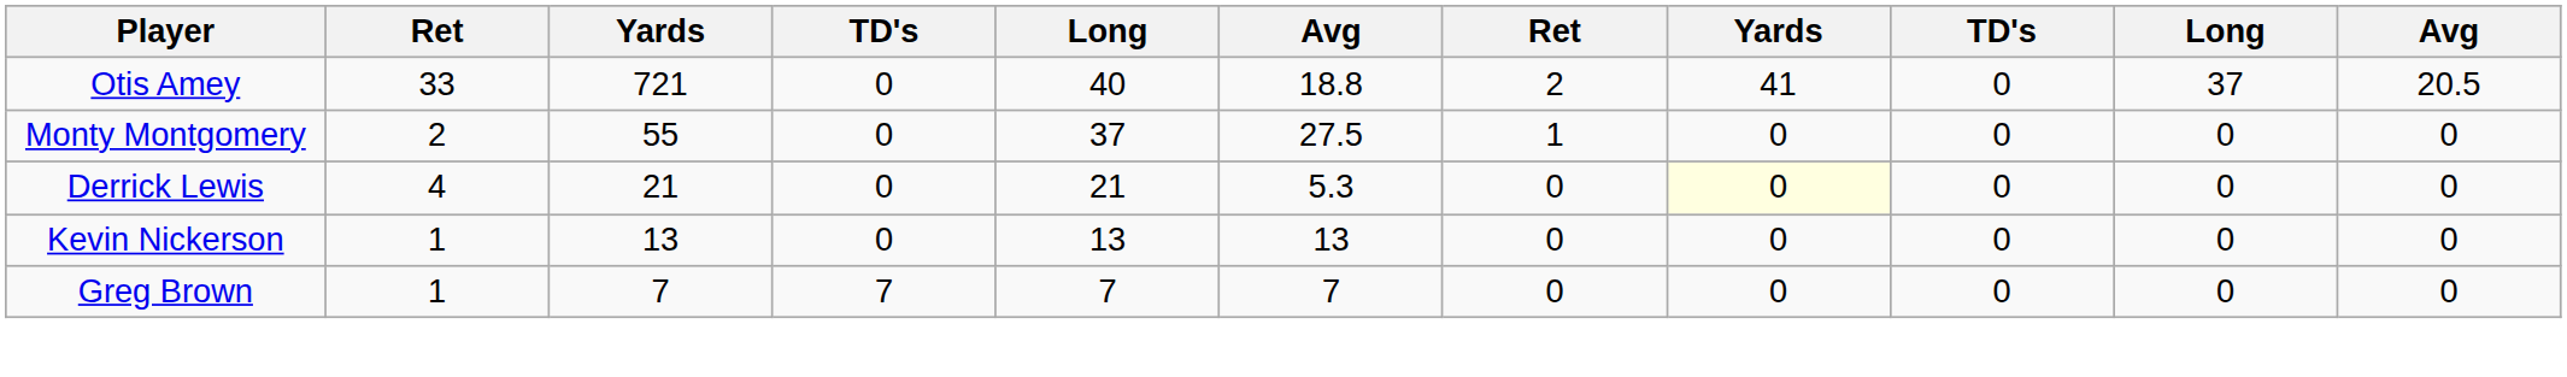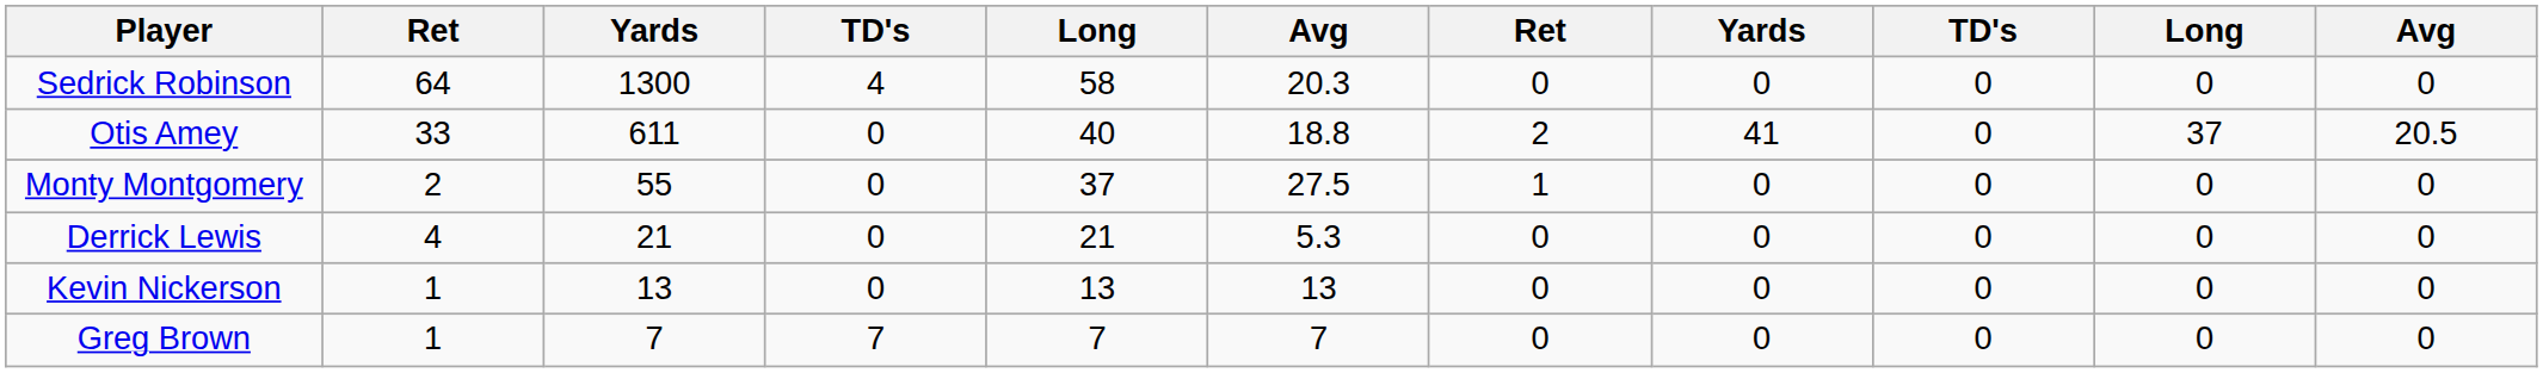 <table class="wikitable sortable">
 <tr>
 <th bgcolor="#DDDDFF" width="10%">Player</th>
 <th bgcolor="#DDDDFF" width="7%">Ret</th>
 <th bgcolor="#DDDDFF" width="7%">Yards</th>
 <th bgcolor="#DDDDFF" width="7%">TD's</th>
 <th bgcolor="#DDDDFF" width="7%">Long</th>
 <th bgcolor="#DDDDFF" width="7%">Avg</th>
 <th bgcolor="#DDDDFF" width="7%">Ret</th>
 <th bgcolor="#DDDDFF" width="7%">Yards</th>
 <th bgcolor="#DDDDFF" width="7%">TD's</th>
 <th bgcolor="#DDDDFF" width="7%">Long</th>
 <th bgcolor="#DDDDFF" width="7%">Avg</th>
 </tr>
 <tr align="center">
+<td><a href='#'>Sedrick Robinson</a></td>
+<td>64</td>
+<td>1300</td>
+<td>4</td>
+<td>58</td>
+<td>20.3</td>
+<td>0</td>
+<td>0</td>
+<td>0</td>
+<td>0</td>
+<td>0</td>
+</tr>
+<tr align="center">
 <td><a href='#'>Otis Amey</a></td>
 <td>33</td>
-<td>721</td>
+<td>611</td>
 <td>0</td>
 <td>40</td>
 <td>18.8</td>
 <td>2</td>
 <td>41</td>
 <td>0</td>
 <td>37</td>
 <td>20.5</td>
 </tr>
 <tr align="center">
 <td><a href='#'>Monty Montgomery</a></td>
 <td>2</td>
 <td>55</td>
 <td>0</td>
 <td>37</td>
 <td>27.5</td>
 <td>1</td>
 <td>0</td>
 <td>0</td>
 <td>0</td>
 <td>0</td>
 </tr>
 <tr align="center">
 <td><a href='#'>Derrick Lewis</a></td>
 <td>4</td>
 <td>21</td>
 <td>0</td>
 <td>21</td>
 <td>5.3</td>
 <td>0</td>
-<td style="background: lightyellow;">0</td>
+<td>0</td>
 <td>0</td>
 <td>0</td>
 <td>0</td>
 </tr>
 <tr align="center">
 <td><a href='#'>Kevin Nickerson</a></td>
 <td>1</td>
 <td>13</td>
 <td>0</td>
 <td>13</td>
 <td>13</td>
 <td>0</td>
 <td>0</td>
 <td>0</td>
 <td>0</td>
 <td>0</td>
 </tr>
 <tr align="center">
 <td><a href='#'>Greg Brown</a></td>
 <td>1</td>
 <td>7</td>
 <td>7</td>
 <td>7</td>
 <td>7</td>
 <td>0</td>
 <td>0</td>
 <td>0</td>
 <td>0</td>
 <td>0</td>
 </tr>
 </table>
